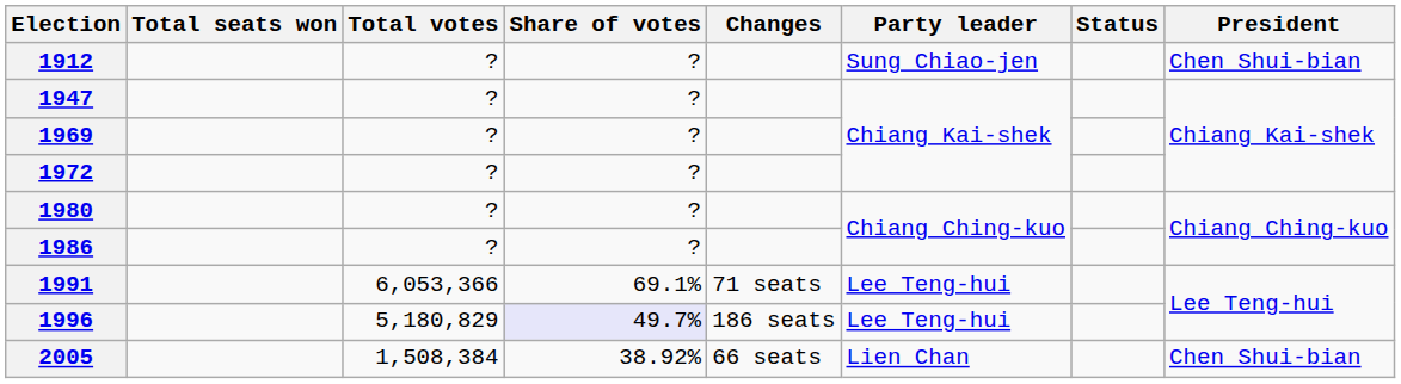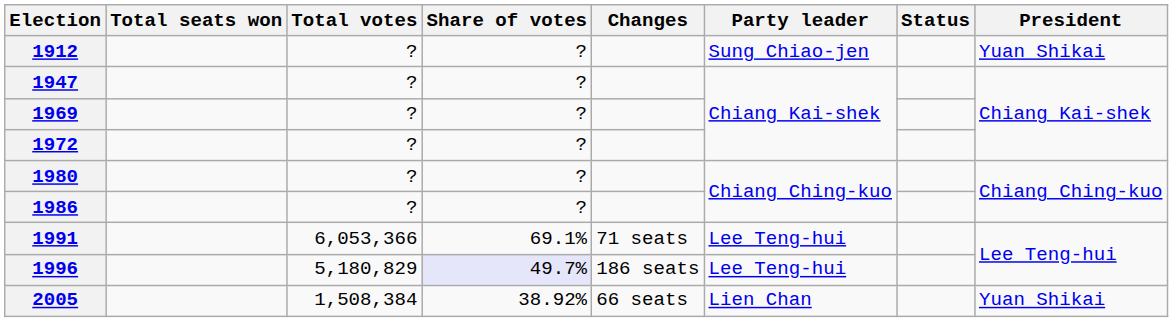 <table class=wikitable>
 <tr>
 <th>Election</th>
 <th>Total seats won</th>
 <th>Total votes</th>
 <th>Share of votes</th>
 <th>Changes</th>
 <th>Party leader</th>
 <th>Status</th>
 <th>President</th>
 </tr>
 <tr>
 <th><a href='#'>1912</a></th>
 <td></td>
 <td align=right>?</td>
 <td align=right>?</td>
 <td></td>
 <td><a href='#'>Sung Chiao-jen</a></td>
 <td></td>
-<td><a href='#'>Chen Shui-bian</a></td>
+<td><a href='#'>Yuan Shikai</a></td>
 </tr>
 <tr>
 <th><a href='#'>1947</a></th>
 <td></td>
 <td align=right>?</td>
 <td align=right>?</td>
 <td></td>
 <td rowspan="3"><a href='#'>Chiang Kai-shek</a></td>
 <td></td>
 <td rowspan="3"><a href='#'>Chiang Kai-shek</a></td>
 </tr>
 <tr>
 <th><a href='#'>1969</a></th>
 <td></td>
 <td align=right>?</td>
 <td align=right>?</td>
 <td></td>
 <td></td>
 </tr>
 <tr>
 <th><a href='#'>1972</a></th>
 <td></td>
 <td align=right>?</td>
 <td align=right>?</td>
 <td></td>
 <td></td>
 </tr>
 <tr>
 <th><a href='#'>1980</a></th>
 <td></td>
 <td align=right>?</td>
 <td align=right>?</td>
 <td></td>
 <td rowspan="2"><a href='#'>Chiang Ching-kuo</a></td>
 <td></td>
 <td rowspan="2"><a href='#'>Chiang Ching-kuo</a></td>
 </tr>
 <tr>
 <th><a href='#'>1986</a></th>
 <td></td>
 <td align=right>?</td>
 <td align=right>?</td>
 <td></td>
 <td></td>
 </tr>
 <tr>
 <th><a href='#'>1991</a></th>
 <td></td>
 <td align=right>6,053,366</td>
 <td align=right>69.1%</td>
 <td> 71 seats</td>
 <td><a href='#'>Lee Teng-hui</a></td>
 <td></td>
 <td rowspan="2"><a href='#'>Lee Teng-hui</a></td>
 </tr>
 <tr>
 <th><a href='#'>1996</a></th>
 <td></td>
 <td align=right>5,180,829</td>
 <td align=right style="background: lavender;">49.7%</td>
 <td> 186 seats</td>
 <td><a href='#'>Lee Teng-hui</a></td>
 <td></td>
 </tr>
 <tr>
 <th><a href='#'>2005</a></th>
 <td></td>
 <td align=right>1,508,384</td>
 <td align=right>38.92%</td>
 <td> 66 seats</td>
 <td><a href='#'>Lien Chan</a></td>
 <td></td>
-<td><a href='#'>Chen Shui-bian</a></td>
+<td><a href='#'>Yuan Shikai</a></td>
 </tr>
 </table>
